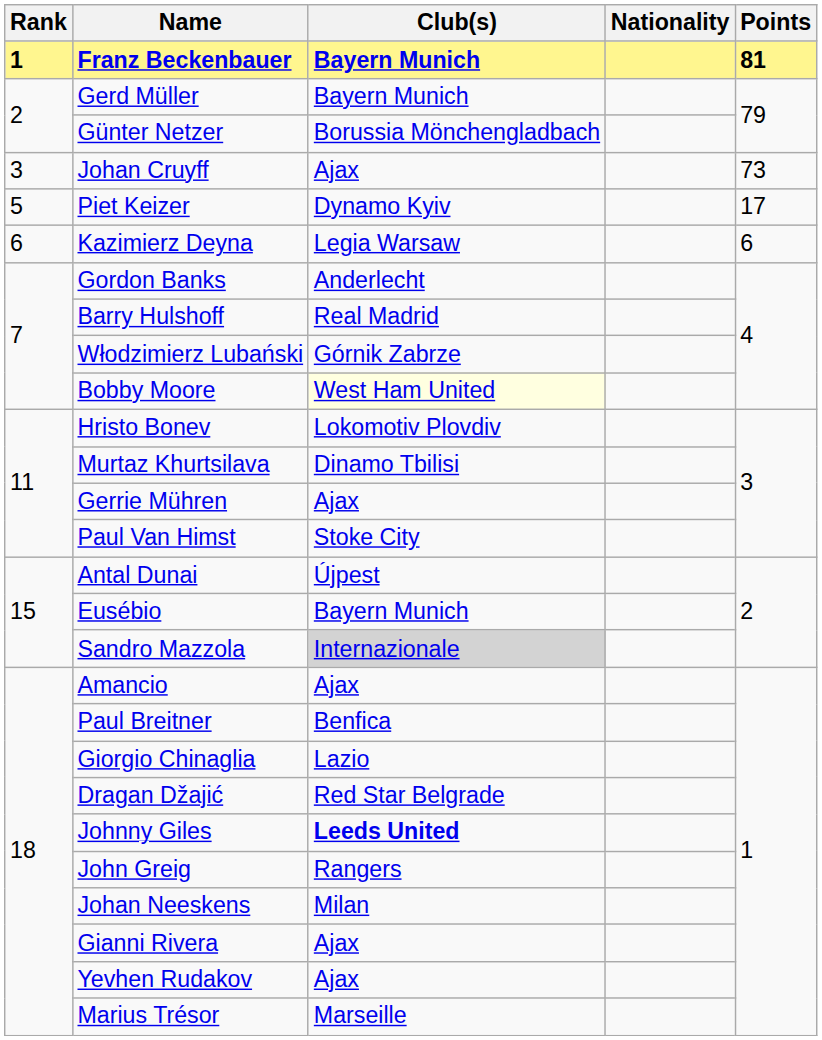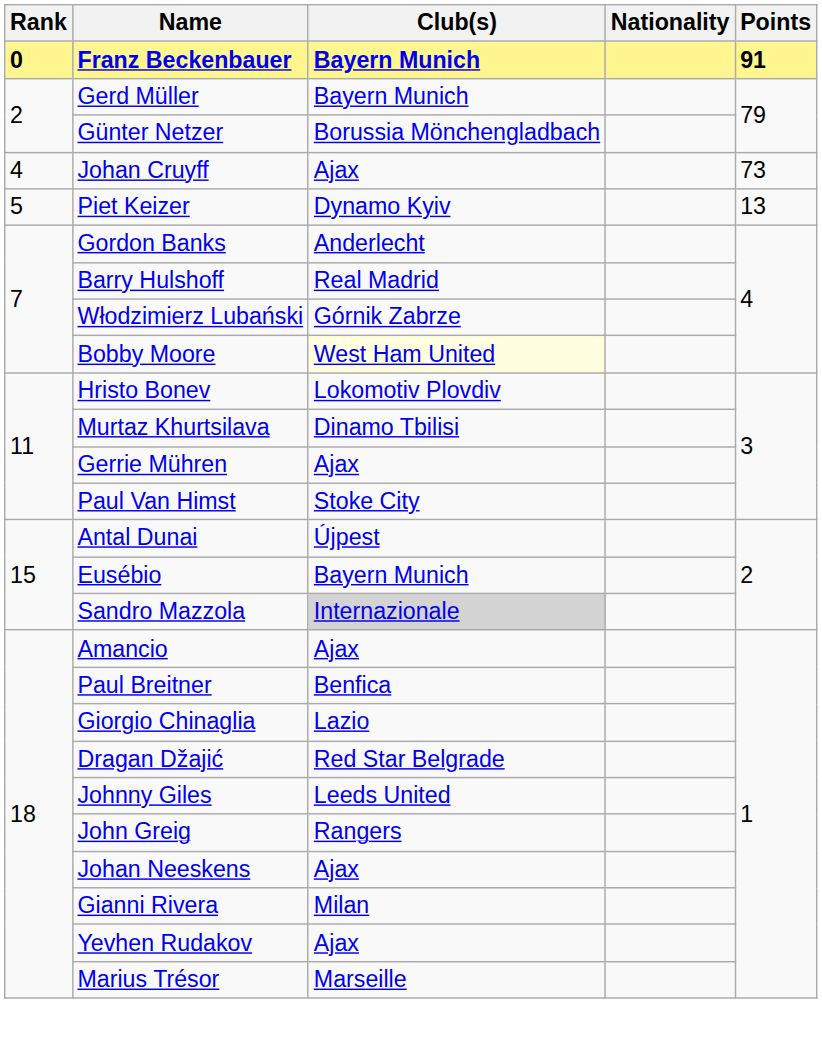 <table class="wikitable">
 <tr>
 <th>Rank</th>
 <th>Name</th>
 <th>Club(s)</th>
 <th>Nationality</th>
 <th>Points</th>
 </tr>
 <tr style="background-color: #FFF68F; font-weight: bold;">
-<td>1</td>
+<td>0</td>
 <td><a href='#'>Franz Beckenbauer</a></td>
 <td align="left"> <a href='#'>Bayern Munich</a></td>
 <td></td>
-<td>81</td>
+<td>91</td>
 </tr>
 <tr>
 <td rowspan="2">2</td>
 <td><a href='#'>Gerd Müller</a></td>
 <td align="left"> <a href='#'>Bayern Munich</a></td>
 <td></td>
 <td rowspan="2">79</td>
 </tr>
 <tr>
 <td><a href='#'>Günter Netzer</a></td>
 <td align="left"> <a href='#'>Borussia Mönchengladbach</a></td>
 <td></td>
 </tr>
 <tr>
-<td>3</td>
+<td>4</td>
 <td><a href='#'>Johan Cruyff</a></td>
 <td align="left"> <a href='#'>Ajax</a></td>
 <td></td>
 <td>73</td>
 </tr>
 <tr>
 <td>5</td>
 <td><a href='#'>Piet Keizer</a></td>
 <td align="left"> <a href='#'>Dynamo Kyiv</a></td>
 <td></td>
-<td>17</td>
-</tr>
-<tr>
-<td>6</td>
-<td><a href='#'>Kazimierz Deyna</a></td>
-<td align="left"> <a href='#'>Legia Warsaw</a></td>
-<td></td>
-<td>6</td>
+<td>13</td>
 </tr>
 <tr>
 <td rowspan="4">7</td>
 <td><a href='#'>Gordon Banks</a></td>
 <td align="left"> <a href='#'>Anderlecht</a></td>
 <td></td>
 <td rowspan="4">4</td>
 </tr>
 <tr>
 <td><a href='#'>Barry Hulshoff</a></td>
 <td align="left"> <a href='#'>Real Madrid</a></td>
 <td></td>
 </tr>
 <tr>
 <td><a href='#'>Włodzimierz Lubański</a></td>
 <td align="left"> <a href='#'>Górnik Zabrze</a></td>
 <td></td>
 </tr>
 <tr>
 <td><a href='#'>Bobby Moore</a></td>
 <td align="left" style="background: lightyellow;"> <a href='#'>West Ham United</a></td>
 <td></td>
 </tr>
 <tr>
 <td rowspan="4">11</td>
 <td><a href='#'>Hristo Bonev</a></td>
 <td align="left"> <a href='#'>Lokomotiv Plovdiv</a></td>
 <td></td>
 <td rowspan="4">3</td>
 </tr>
 <tr>
 <td><a href='#'>Murtaz Khurtsilava</a></td>
 <td align="left"> <a href='#'>Dinamo Tbilisi</a></td>
 <td></td>
 </tr>
 <tr>
 <td><a href='#'>Gerrie Mühren</a></td>
 <td align="left"> <a href='#'>Ajax</a></td>
 <td></td>
 </tr>
 <tr>
 <td><a href='#'>Paul Van Himst</a></td>
 <td align="left"> <a href='#'>Stoke City</a></td>
 <td></td>
 </tr>
 <tr>
 <td rowspan="3">15</td>
 <td><a href='#'>Antal Dunai</a></td>
 <td align="left"> <a href='#'>Újpest</a></td>
 <td></td>
 <td rowspan="3">2</td>
 </tr>
 <tr>
 <td><a href='#'>Eusébio</a></td>
 <td align="left"> <a href='#'>Bayern Munich</a></td>
 <td></td>
 </tr>
 <tr>
 <td><a href='#'>Sandro Mazzola</a></td>
 <td align="left" style="background: lightgrey;"> <a href='#'>Internazionale</a></td>
 <td></td>
 </tr>
 <tr>
 <td rowspan="10">18</td>
 <td><a href='#'>Amancio</a></td>
 <td align="left"> <a href='#'>Ajax</a></td>
 <td></td>
 <td rowspan="10">1</td>
 </tr>
 <tr>
 <td><a href='#'>Paul Breitner</a></td>
 <td align="left"> <a href='#'>Benfica</a></td>
 <td></td>
 </tr>
 <tr>
 <td><a href='#'>Giorgio Chinaglia</a></td>
 <td align="left"> <a href='#'>Lazio</a></td>
 <td></td>
 </tr>
 <tr>
 <td><a href='#'>Dragan Džajić</a></td>
 <td align="left"> <a href='#'>Red Star Belgrade</a></td>
 <td></td>
 </tr>
 <tr>
 <td><a href='#'>Johnny Giles</a></td>
-<td align="left"><strong> <a href='#'>Leeds United</a></strong></td>
+<td align="left"> <a href='#'>Leeds United</a></td>
 <td></td>
 </tr>
 <tr>
 <td><a href='#'>John Greig</a></td>
 <td align="left"> <a href='#'>Rangers</a></td>
 <td></td>
 </tr>
 <tr>
 <td><a href='#'>Johan Neeskens</a></td>
-<td align="left"> <a href='#'>Milan</a></td>
+<td align="left"> <a href='#'>Ajax</a></td>
 <td></td>
 </tr>
 <tr>
 <td><a href='#'>Gianni Rivera</a></td>
-<td align="left"> <a href='#'>Ajax</a></td>
+<td align="left"> <a href='#'>Milan</a></td>
 <td></td>
 </tr>
 <tr>
 <td><a href='#'>Yevhen Rudakov</a></td>
 <td align="left"> <a href='#'>Ajax</a></td>
 <td></td>
 </tr>
 <tr>
 <td><a href='#'>Marius Trésor</a></td>
 <td align="left"> <a href='#'>Marseille</a></td>
 <td></td>
 </tr>
 </table>
